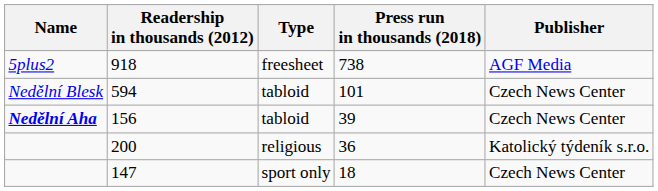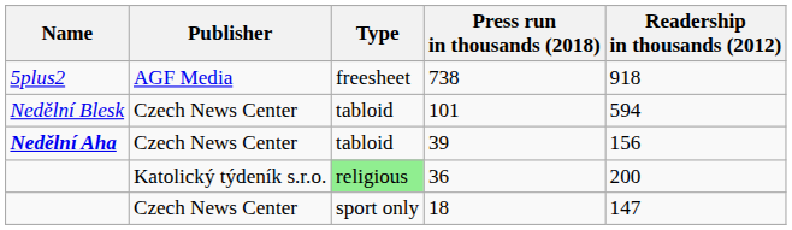 <table class="wikitable sortable">
 <tr>
 <th>Name</th>
-<th data-sort-type="number">Readership<br> in thousands (2012)</th>
+<th>Publisher</th>
 <th>Type</th>
 <th data-sort-type="number">Press run<br> in thousands (2018)</th>
-<th>Publisher</th>
+<th data-sort-type="number">Readership<br> in thousands (2012)</th>
 </tr>
 <tr>
 <td><em><a href='#'>5plus2</a></em></td>
-<td>918</td>
+<td><a href='#'>AGF Media</a></td>
 <td>freesheet</td>
 <td>738</td>
-<td><a href='#'>AGF Media</a></td>
+<td>918</td>
 </tr>
 <tr>
 <td><em><a href='#'>Nedělní Blesk</a></em></td>
-<td>594</td>
+<td>Czech News Center</td>
 <td>tabloid</td>
 <td>101</td>
-<td>Czech News Center</td>
+<td>594</td>
 </tr>
 <tr>
 <td><strong><em><a href='#'>Nedělní Aha</a></em></strong></td>
-<td>156</td>
+<td>Czech News Center</td>
 <td>tabloid</td>
 <td>39</td>
-<td>Czech News Center</td>
+<td>156</td>
 </tr>
 <tr>
 <td><em></em></td>
+<td>Katolický týdeník s.r.o.</td>
+<td style="background: lightgreen;">religious</td>
+<td>36</td>
 <td>200</td>
-<td>religious</td>
-<td>36</td>
-<td>Katolický týdeník s.r.o.</td>
 </tr>
 <tr>
 <td><em></em></td>
-<td>147</td>
+<td>Czech News Center</td>
 <td>sport only</td>
 <td>18</td>
-<td>Czech News Center</td>
+<td>147</td>
 </tr>
 </table>
